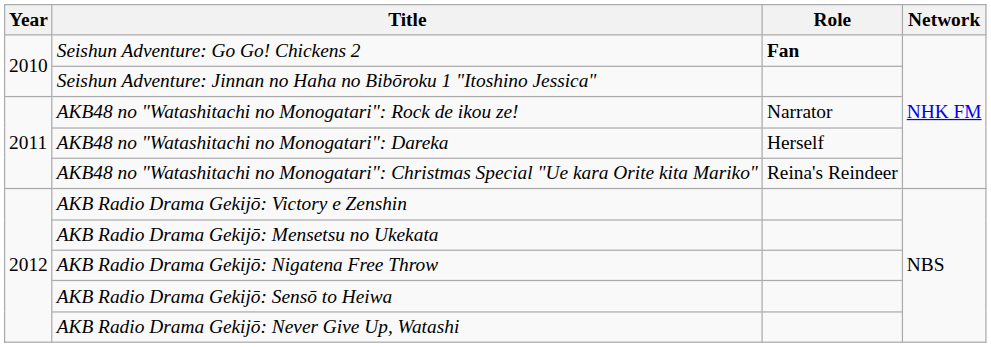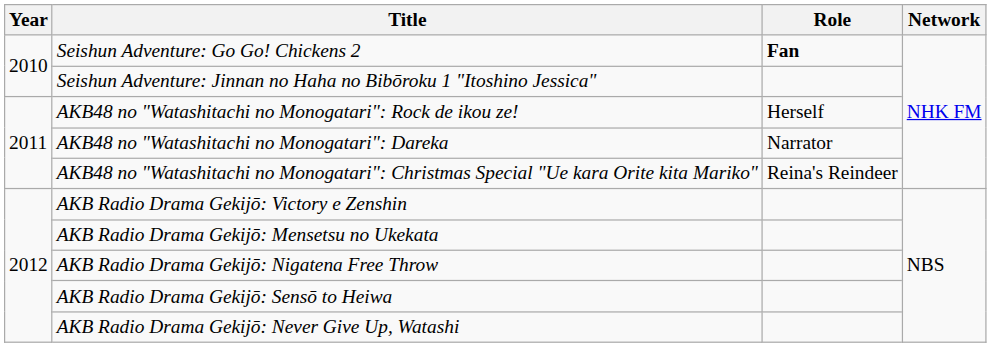 <table class="wikitable">
 <tr>
 <th>Year</th>
 <th>Title</th>
 <th>Role</th>
 <th>Network</th>
 </tr>
 <tr>
 <td rowspan="2">2010</td>
 <td><em>Seishun Adventure: Go Go! Chickens 2</em></td>
 <td><strong>Fan</strong></td>
 <td rowspan="5"><a href='#'>NHK FM</a></td>
 </tr>
 <tr>
 <td><em>Seishun Adventure: Jinnan no Haha no Bibōroku 1 "Itoshino Jessica"</em></td>
 <td></td>
 </tr>
 <tr>
 <td rowspan="3">2011</td>
 <td><em>AKB48 no "Watashitachi no Monogatari": Rock de ikou ze!</em></td>
-<td>Narrator</td>
+<td>Herself</td>
 </tr>
 <tr>
 <td><em>AKB48 no "Watashitachi no Monogatari": Dareka</em></td>
-<td>Herself</td>
+<td>Narrator</td>
 </tr>
 <tr>
 <td><em>AKB48 no "Watashitachi no Monogatari": Christmas Special "Ue kara Orite kita Mariko"</em></td>
 <td>Reina's Reindeer</td>
 </tr>
 <tr>
 <td rowspan="5">2012</td>
 <td><em>AKB Radio Drama Gekijō: Victory e Zenshin</em></td>
 <td></td>
 <td rowspan="5">NBS</td>
 </tr>
 <tr>
 <td><em>AKB Radio Drama Gekijō: Mensetsu no Ukekata</em></td>
 <td></td>
 </tr>
 <tr>
 <td><em>AKB Radio Drama Gekijō: Nigatena Free Throw</em></td>
 <td></td>
 </tr>
 <tr>
 <td><em>AKB Radio Drama Gekijō: Sensō to Heiwa</em></td>
 <td></td>
 </tr>
 <tr>
 <td><em>AKB Radio Drama Gekijō: Never Give Up, Watashi</em></td>
 <td></td>
 </tr>
 </table>
